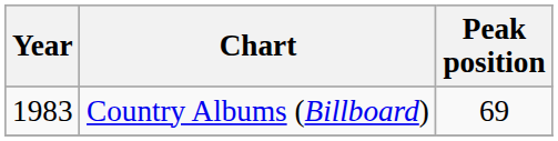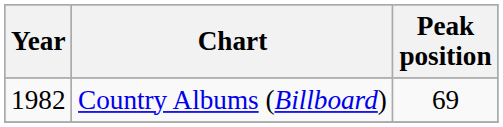 <table class="wikitable" style="text-align: center;">
 <tr>
 <th>Year</th>
 <th>Chart</th>
 <th>Peak<br>position</th>
 </tr>
 <tr>
-<td>1983</td>
+<td>1982</td>
 <td><a href='#'>Country Albums</a> (<a href='#'><em>Billboard</em></a>)</td>
 <td>69</td>
 </tr>
 <tr>
 </tr>
 </table>
